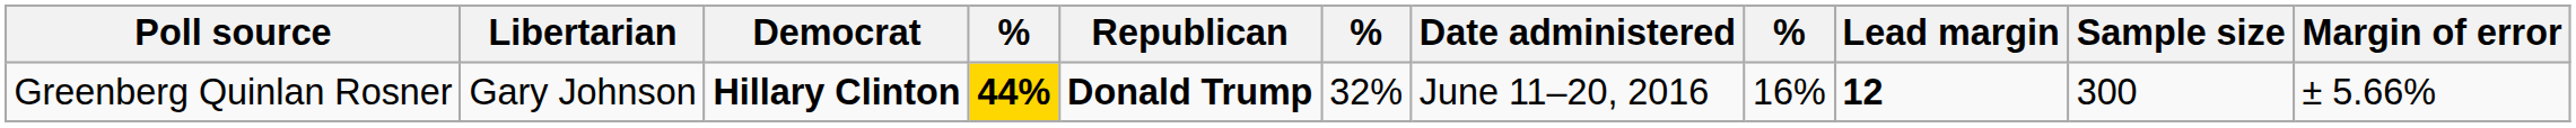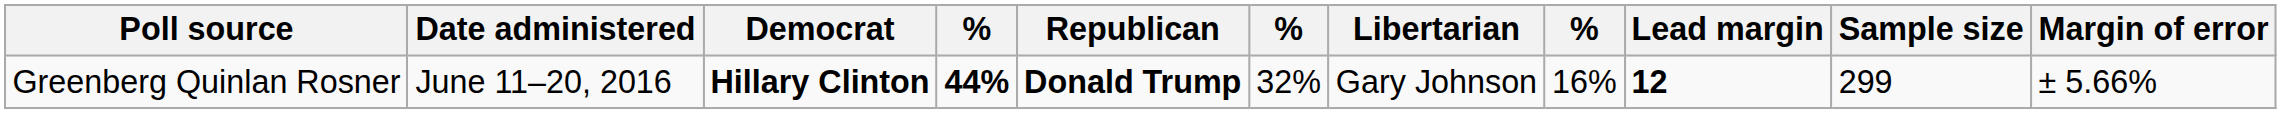 <table class="wikitable">
 <tr valign=bottom>
 <th>Poll source</th>
-<th>Libertarian</th>
+<th>Date administered</th>
 <th>Democrat</th>
 <th>%</th>
 <th>Republican</th>
 <th>%</th>
-<th>Date administered</th>
+<th>Libertarian</th>
 <th>%</th>
 <th>Lead margin</th>
 <th>Sample size</th>
 <th>Margin of error</th>
 </tr>
 <tr>
 <td>Greenberg Quinlan Rosner</td>
-<td>Gary Johnson</td>
+<td>June 11–20, 2016</td>
 <td><strong>Hillary Clinton</strong></td>
-<td style="background: gold;"><strong>44%</strong></td>
+<td><strong>44%</strong></td>
 <td><strong>Donald Trump</strong></td>
 <td>32%</td>
-<td>June 11–20, 2016</td>
+<td>Gary Johnson</td>
 <td>16%</td>
 <td><strong>12</strong></td>
-<td>300</td>
+<td>299</td>
 <td>± 5.66%</td>
 </tr>
 </table>
